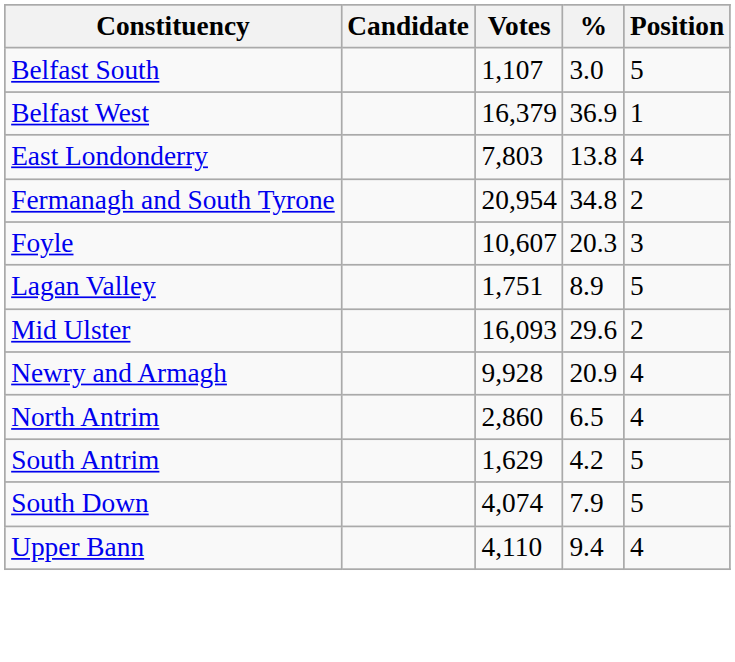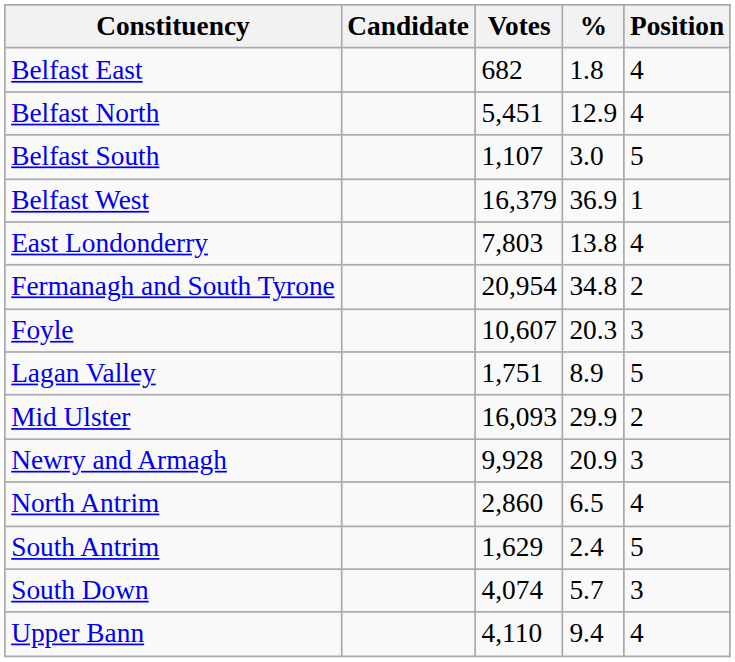 <table class="wikitable sortable">
 <tr>
 <th>Constituency</th>
 <th>Candidate</th>
 <th>Votes</th>
 <th>%</th>
 <th>Position</th>
+</tr>
+<tr>
+<td><a href='#'>Belfast East</a></td>
+<td></td>
+<td>682</td>
+<td>1.8</td>
+<td>4</td>
+</tr>
+<tr>
+<td><a href='#'>Belfast North</a></td>
+<td></td>
+<td>5,451</td>
+<td>12.9</td>
+<td>4</td>
 </tr>
 <tr>
 <td><a href='#'>Belfast South</a></td>
 <td></td>
 <td>1,107</td>
 <td>3.0</td>
 <td>5</td>
 </tr>
 <tr>
 <td><a href='#'>Belfast West</a></td>
 <td></td>
 <td>16,379</td>
 <td>36.9</td>
 <td>1</td>
 </tr>
 <tr>
 <td><a href='#'>East Londonderry</a></td>
 <td></td>
 <td>7,803</td>
 <td>13.8</td>
 <td>4</td>
 </tr>
 <tr>
 <td><a href='#'>Fermanagh and South Tyrone</a></td>
 <td></td>
 <td>20,954</td>
 <td>34.8</td>
 <td>2</td>
 </tr>
 <tr>
 <td><a href='#'>Foyle</a></td>
 <td></td>
 <td>10,607</td>
 <td>20.3</td>
 <td>3</td>
 </tr>
 <tr>
 <td><a href='#'>Lagan Valley</a></td>
 <td></td>
 <td>1,751</td>
 <td>8.9</td>
 <td>5</td>
 </tr>
 <tr>
 <td><a href='#'>Mid Ulster</a></td>
 <td></td>
 <td>16,093</td>
-<td>29.6</td>
+<td>29.9</td>
 <td>2</td>
 </tr>
 <tr>
 <td><a href='#'>Newry and Armagh</a></td>
 <td></td>
 <td>9,928</td>
 <td>20.9</td>
-<td>4</td>
+<td>3</td>
 </tr>
 <tr>
 <td><a href='#'>North Antrim</a></td>
 <td></td>
 <td>2,860</td>
 <td>6.5</td>
 <td>4</td>
 </tr>
 <tr>
 <td><a href='#'>South Antrim</a></td>
 <td></td>
 <td>1,629</td>
-<td>4.2</td>
+<td>2.4</td>
 <td>5</td>
 </tr>
 <tr>
 <td><a href='#'>South Down</a></td>
 <td></td>
 <td>4,074</td>
-<td>7.9</td>
-<td>5</td>
+<td>5.7</td>
+<td>3</td>
 </tr>
 <tr>
 <td><a href='#'>Upper Bann</a></td>
 <td></td>
 <td>4,110</td>
 <td>9.4</td>
 <td>4</td>
 </tr>
 </table>
